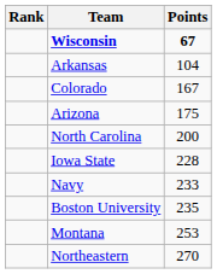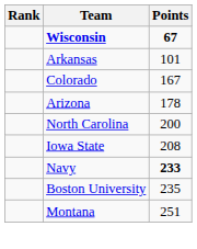 <table class="wikitable sortable" style="text-align:center">
 <tr>
 <th>Rank</th>
 <th>Team</th>
 <th>Points</th>
 </tr>
 <tr>
 <td></td>
 <td align=left><strong><a href='#'>Wisconsin</a></strong></td>
 <td><strong>67</strong></td>
 </tr>
 <tr>
 <td></td>
 <td align=left><a href='#'>Arkansas</a></td>
-<td>104</td>
+<td>101</td>
 </tr>
 <tr>
 <td></td>
 <td align=left><a href='#'>Colorado</a></td>
 <td>167</td>
 </tr>
 <tr>
 <td></td>
 <td align=left><a href='#'>Arizona</a></td>
-<td>175</td>
+<td>178</td>
 </tr>
 <tr>
 <td></td>
 <td align=left><a href='#'>North Carolina</a></td>
 <td>200</td>
 </tr>
 <tr>
 <td></td>
 <td align=left><a href='#'>Iowa State</a></td>
-<td>228</td>
+<td>208</td>
 </tr>
 <tr>
 <td></td>
 <td align=left><a href='#'>Navy</a></td>
-<td>233</td>
+<td><strong>233</strong></td>
 </tr>
 <tr>
 <td></td>
 <td align=left><a href='#'>Boston University</a></td>
 <td>235</td>
 </tr>
 <tr>
 <td></td>
 <td align=left><a href='#'>Montana</a></td>
-<td>253</td>
-</tr>
-<tr>
-<td></td>
-<td align=left><a href='#'>Northeastern</a></td>
-<td>270</td>
+<td>251</td>
 </tr>
 </table>
